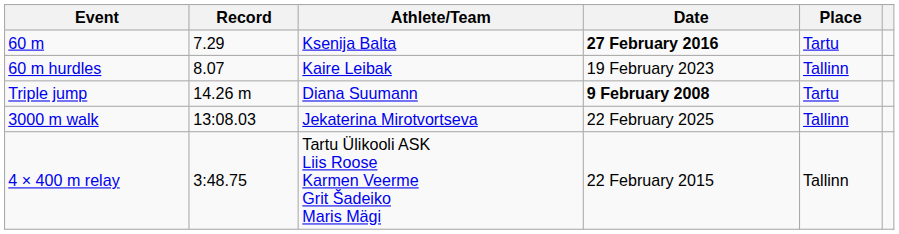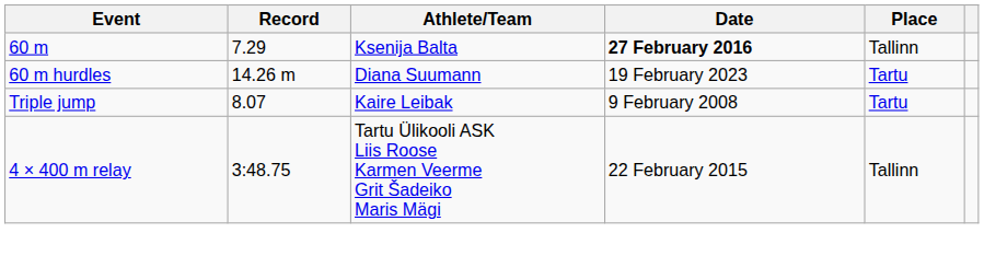 <table class="wikitable" style="font-size:95%; width: 95%;">
 <tr>
 <th>Event</th>
 <th>Record</th>
 <th>Athlete/Team</th>
 <th>Date</th>
 <th>Place</th>
 <th></th>
 </tr>
 <tr>
 <td><a href='#'>60 m</a></td>
 <td>7.29 </td>
 <td><a href='#'>Ksenija Balta</a></td>
 <td><strong>27 February 2016</strong></td>
+<td>Tallinn</td>
+<td></td>
+</tr>
+<tr>
+<td><a href='#'>60 m hurdles</a></td>
+<td>14.26 m </td>
+<td><a href='#'>Diana Suumann</a></td>
+<td>19 February 2023</td>
 <td><a href='#'>Tartu</a></td>
 <td></td>
 </tr>
 <tr>
-<td><a href='#'>60 m hurdles</a></td>
+<td><a href='#'>Triple jump</a></td>
 <td>8.07 </td>
 <td><a href='#'>Kaire Leibak</a></td>
-<td>19 February 2023</td>
-<td><a href='#'>Tallinn</a></td>
-<td></td>
-</tr>
-<tr>
-<td><a href='#'>Triple jump</a></td>
-<td>14.26 m </td>
-<td><a href='#'>Diana Suumann</a></td>
-<td><strong>9 February 2008</strong></td>
+<td>9 February 2008</td>
 <td><a href='#'>Tartu</a></td>
-<td></td>
-</tr>
-<tr>
-<td><a href='#'>3000 m walk</a></td>
-<td>13:08.03 </td>
-<td><a href='#'>Jekaterina Mirotvortseva</a></td>
-<td>22 February 2025</td>
-<td><a href='#'>Tallinn</a></td>
 <td></td>
 </tr>
 <tr>
 <td><a href='#'>4 × 400 m relay</a></td>
 <td>3:48.75 </td>
 <td>Tartu Ülikooli ASK<br><a href='#'>Liis Roose</a><br><a href='#'>Karmen Veerme</a><br><a href='#'>Grit Šadeiko</a><br><a href='#'>Maris Mägi</a></td>
 <td>22 February 2015</td>
 <td>Tallinn</td>
 <td></td>
 </tr>
 </table>
